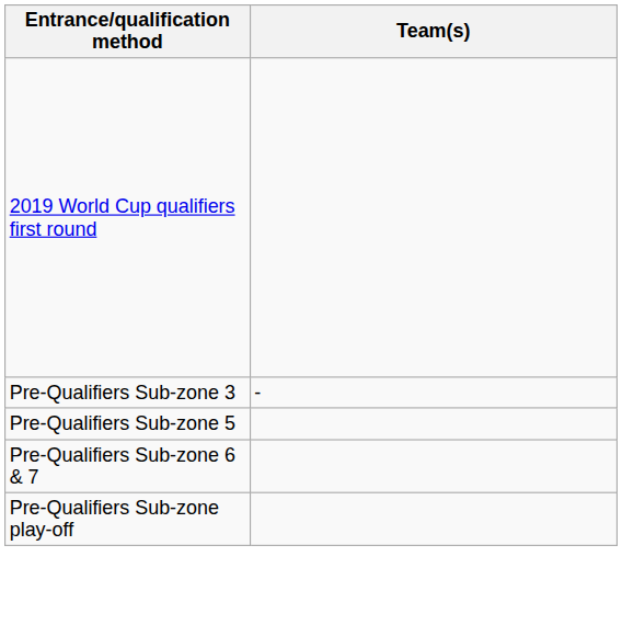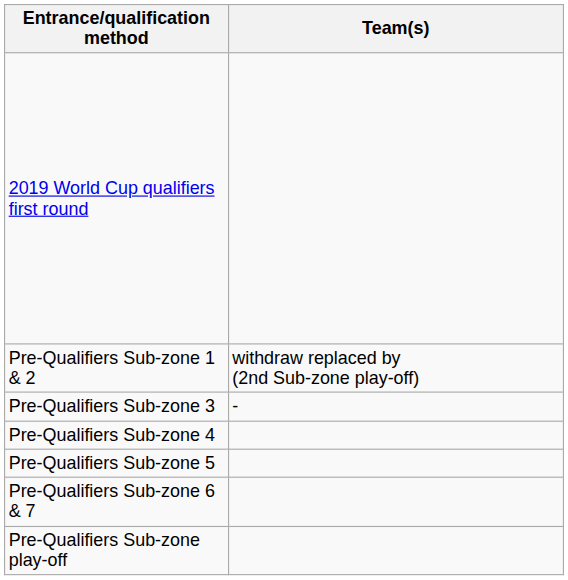 <table class="wikitable" style="width: 500px;">
 <tr>
 <th style="width: 40%;">Entrance/qualification method</th>
 <th style="width: 60%;">Team(s)</th>
 </tr>
 <tr>
 <td><a href='#'>2019 World Cup qualifiers first round</a></td>
 <td><br><br><br><br><br><br><br><br><br><br><br><br><br><br></td>
 </tr>
 <tr>
+<td>Pre-Qualifiers Sub-zone 1 & 2</td>
+<td> withdraw replaced by <br> (2nd Sub-zone play-off)</td>
+</tr>
+<tr>
 <td>Pre-Qualifiers Sub-zone 3</td>
 <td>-</td>
+</tr>
+<tr>
+<td>Pre-Qualifiers Sub-zone 4</td>
+<td></td>
 </tr>
 <tr>
 <td>Pre-Qualifiers Sub-zone 5</td>
 <td></td>
 </tr>
 <tr>
 <td>Pre-Qualifiers Sub-zone 6 & 7</td>
 <td></td>
 </tr>
 <tr>
 <td>Pre-Qualifiers Sub-zone play-off</td>
 <td></td>
 </tr>
 </table>
